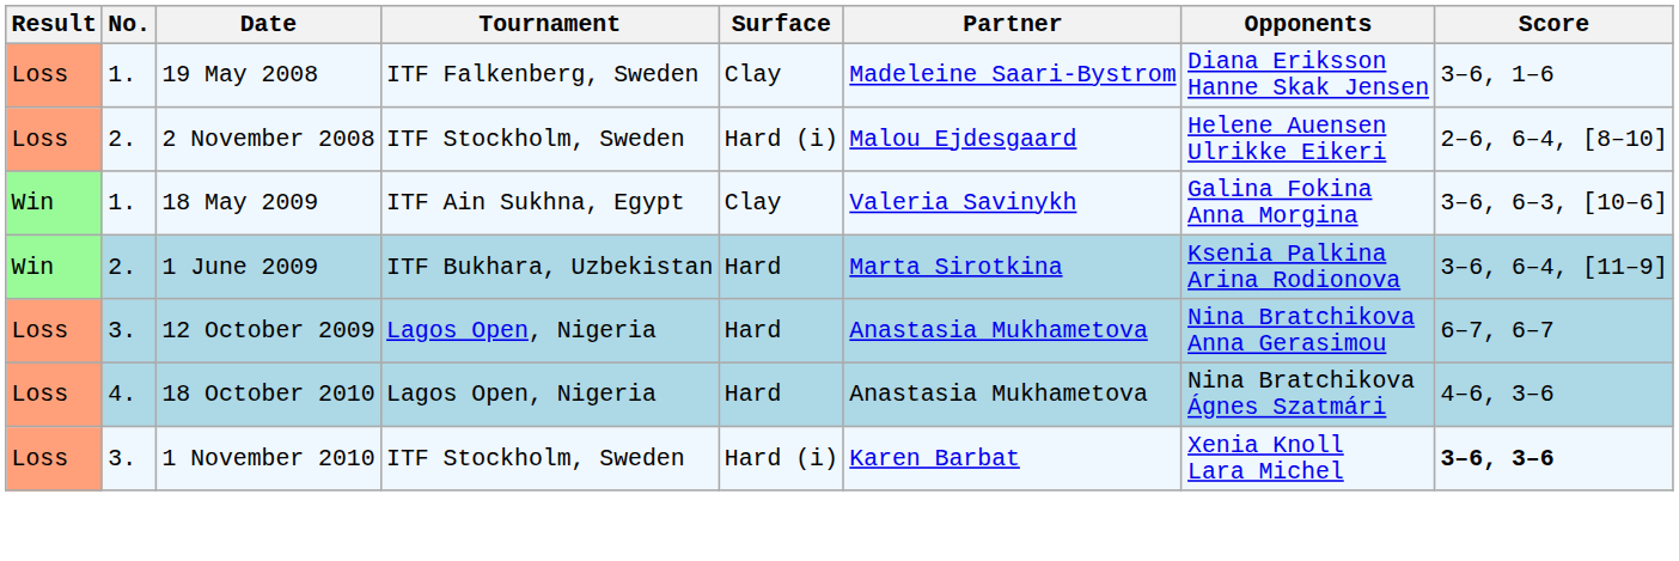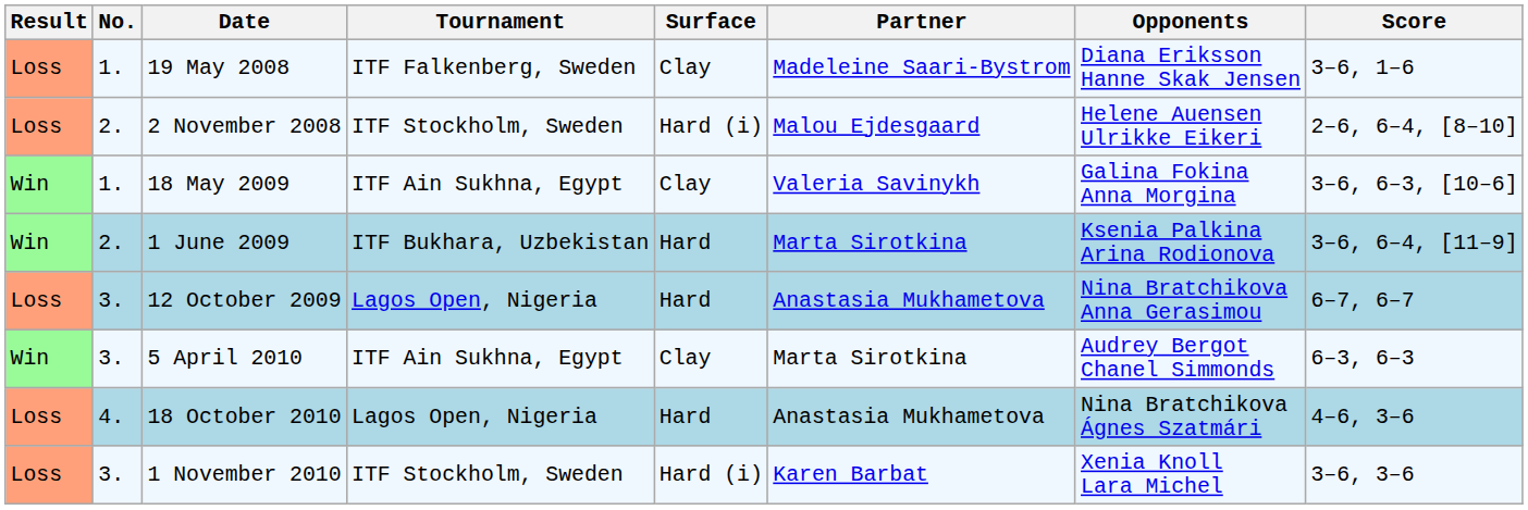 <table class="sortable wikitable" style="font-size:97%;">
 <tr>
 <th>Result</th>
 <th>No.</th>
 <th>Date</th>
 <th>Tournament</th>
 <th>Surface</th>
 <th>Partner</th>
 <th>Opponents</th>
 <th class="unsortable">Score</th>
 </tr>
 <tr style="background:#f0f8ff;">
 <td style="background:#ffa07a;">Loss</td>
 <td>1.</td>
 <td>19 May 2008</td>
 <td>ITF Falkenberg, Sweden</td>
 <td>Clay</td>
 <td> <a href='#'>Madeleine Saari-Bystrom</a></td>
 <td> <a href='#'>Diana Eriksson</a> <br>  <a href='#'>Hanne Skak Jensen</a></td>
 <td>3–6, 1–6</td>
 </tr>
 <tr style="background:#f0f8ff;">
 <td style="background:#ffa07a;">Loss</td>
 <td>2.</td>
 <td>2 November 2008</td>
 <td>ITF Stockholm, Sweden</td>
 <td>Hard (i)</td>
 <td> <a href='#'>Malou Ejdesgaard</a></td>
 <td> <a href='#'>Helene Auensen</a> <br>  <a href='#'>Ulrikke Eikeri</a></td>
 <td>2–6, 6–4, [8–10]</td>
 </tr>
 <tr style="background:#f0f8ff;">
 <td style="background:#98fb98;">Win</td>
 <td>1.</td>
 <td>18 May 2009</td>
 <td>ITF Ain Sukhna, Egypt</td>
 <td>Clay</td>
 <td> <a href='#'>Valeria Savinykh</a></td>
 <td> <a href='#'>Galina Fokina</a> <br>  <a href='#'>Anna Morgina</a></td>
 <td>3–6, 6–3, [10–6]</td>
 </tr>
 <tr style="background:lightblue;">
 <td style="background:#98fb98;">Win</td>
 <td>2.</td>
 <td>1 June 2009</td>
 <td>ITF Bukhara, Uzbekistan</td>
 <td>Hard</td>
 <td> <a href='#'>Marta Sirotkina</a></td>
 <td> <a href='#'>Ksenia Palkina</a> <br>  <a href='#'>Arina Rodionova</a></td>
 <td>3–6, 6–4, [11–9]</td>
 </tr>
 <tr style="background:lightblue;">
 <td style="background:#ffa07a;">Loss</td>
 <td>3.</td>
 <td>12 October 2009</td>
 <td><a href='#'>Lagos Open</a>, Nigeria</td>
 <td>Hard</td>
 <td> <a href='#'>Anastasia Mukhametova</a></td>
 <td> <a href='#'>Nina Bratchikova</a> <br>  <a href='#'>Anna Gerasimou</a></td>
 <td>6–7, 6–7</td>
 </tr>
+<tr style="background:#f0f8ff;">
+<td style="background:#98fb98;">Win</td>
+<td>3.</td>
+<td>5 April 2010</td>
+<td>ITF Ain Sukhna, Egypt</td>
+<td>Clay</td>
+<td> Marta Sirotkina</td>
+<td> <a href='#'>Audrey Bergot</a> <br>  <a href='#'>Chanel Simmonds</a></td>
+<td>6–3, 6–3</td>
+</tr>
 <tr style="background:lightblue;">
 <td style="background:#ffa07a;">Loss</td>
 <td>4.</td>
 <td>18 October 2010</td>
 <td>Lagos Open, Nigeria</td>
 <td>Hard</td>
 <td> Anastasia Mukhametova</td>
 <td> Nina Bratchikova <br>  <a href='#'>Ágnes Szatmári</a></td>
 <td>4–6, 3–6</td>
 </tr>
 <tr style="background:#f0f8ff;">
 <td style="background:#ffa07a;">Loss</td>
 <td>3.</td>
 <td>1 November 2010</td>
 <td>ITF Stockholm, Sweden</td>
 <td>Hard (i)</td>
 <td> <a href='#'>Karen Barbat</a></td>
 <td> <a href='#'>Xenia Knoll</a> <br>  <a href='#'>Lara Michel</a></td>
-<td><strong>3–6, 3–6</strong></td>
+<td>3–6, 3–6</td>
 </tr>
 </table>
